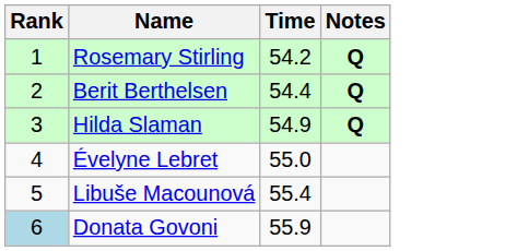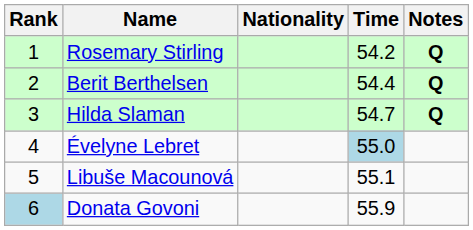 <table class="wikitable sortable" style="text-align:center">
 <tr>
 <th>Rank</th>
 <th>Name</th>
+<th>Nationality</th>
 <th>Time</th>
 <th>Notes</th>
 </tr>
 <tr bgcolor=ccffcc>
 <td>1</td>
 <td align=left><a href='#'>Rosemary Stirling</a></td>
+<td align=left></td>
 <td>54.2</td>
 <td><strong>Q</strong></td>
 </tr>
 <tr bgcolor=ccffcc>
 <td>2</td>
 <td align=left><a href='#'>Berit Berthelsen</a></td>
+<td align=left></td>
 <td>54.4</td>
 <td><strong>Q</strong></td>
 </tr>
 <tr bgcolor=ccffcc>
 <td>3</td>
 <td align=left><a href='#'>Hilda Slaman</a></td>
-<td>54.9</td>
+<td align=left></td>
+<td>54.7</td>
 <td><strong>Q</strong></td>
 </tr>
 <tr>
 <td>4</td>
 <td align=left><a href='#'>Évelyne Lebret</a></td>
-<td>55.0</td>
+<td align=left></td>
+<td style="background: lightblue;">55.0</td>
 <td></td>
 </tr>
 <tr>
 <td>5</td>
 <td align=left><a href='#'>Libuše Macounová</a></td>
-<td>55.4</td>
+<td align=left></td>
+<td>55.1</td>
 <td></td>
 </tr>
 <tr>
 <td style="background: lightblue;">6</td>
 <td align=left><a href='#'>Donata Govoni</a></td>
+<td align=left></td>
 <td>55.9</td>
 <td></td>
 </tr>
 </table>
